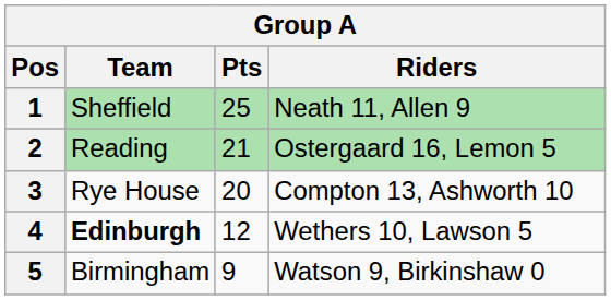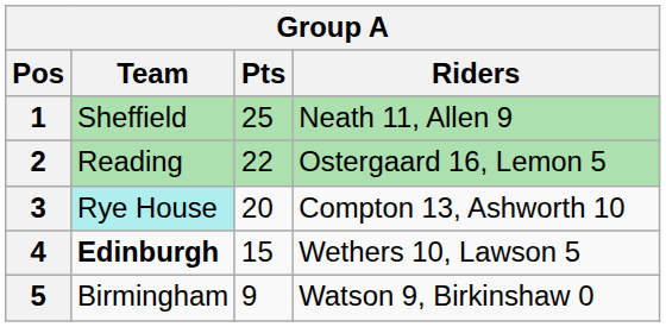 <table class="wikitable">
 <tr>
 <th colspan="4">Group A</th>
 </tr>
 <tr>
 <th width=20>Pos</th>
 <th width=80>Team</th>
 <th width=20>Pts</th>
 <th width=200>Riders</th>
 </tr>
 <tr style="background:#ACE1AF;">
 <th>1</th>
 <td>Sheffield</td>
 <td>25</td>
 <td>Neath 11, Allen 9</td>
 </tr>
 <tr style="background:#ACE1AF;">
 <th>2</th>
 <td>Reading</td>
-<td>21</td>
+<td>22</td>
 <td>Ostergaard 16, Lemon 5</td>
 </tr>
 <tr>
 <th>3</th>
-<td>Rye House</td>
+<td style="background: paleturquoise;">Rye House</td>
 <td>20</td>
 <td>Compton 13, Ashworth 10</td>
 </tr>
 <tr>
 <th>4</th>
 <td><strong>Edinburgh</strong></td>
-<td>12</td>
+<td>15</td>
 <td>Wethers 10, Lawson 5</td>
 </tr>
 <tr>
 <th>5</th>
 <td>Birmingham</td>
 <td>9</td>
 <td>Watson 9, Birkinshaw 0</td>
 </tr>
 </table>
